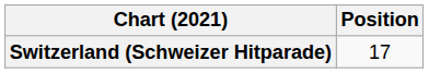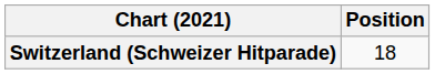 <table class="wikitable plainrowheaders" style="text-align:center">
 <tr>
 <th scope="col">Chart (2021)</th>
 <th scope="col">Position</th>
 </tr>
 <tr>
 <th scope="row">Switzerland (Schweizer Hitparade)</th>
-<td>17</td>
+<td>18</td>
 </tr>
 </table>
